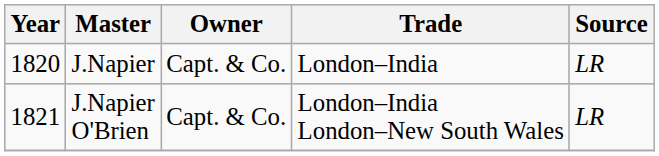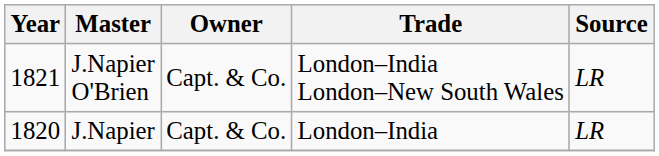 <table class=" wikitable">
 <tr>
 <th>Year</th>
 <th>Master</th>
 <th>Owner</th>
 <th>Trade</th>
 <th>Source</th>
 </tr>
 <tr>
+<td>1821</td>
+<td>J.Napier<br>O'Brien</td>
+<td>Capt. & Co.</td>
+<td>London–India<br>London–New South Wales</td>
+<td><em>LR</em></td>
+</tr>
+<tr>
 <td>1820</td>
 <td>J.Napier</td>
 <td>Capt. & Co.</td>
 <td>London–India</td>
 <td><em>LR</em></td>
 </tr>
 <tr>
-<td>1821</td>
-<td>J.Napier<br>O'Brien</td>
-<td>Capt. & Co.</td>
-<td>London–India<br>London–New South Wales</td>
-<td><em>LR</em></td>
-</tr>
-<tr>
 </tr>
 </table>
